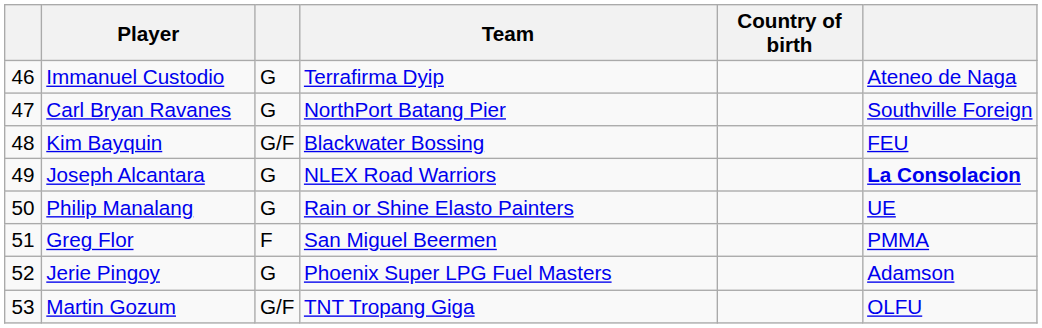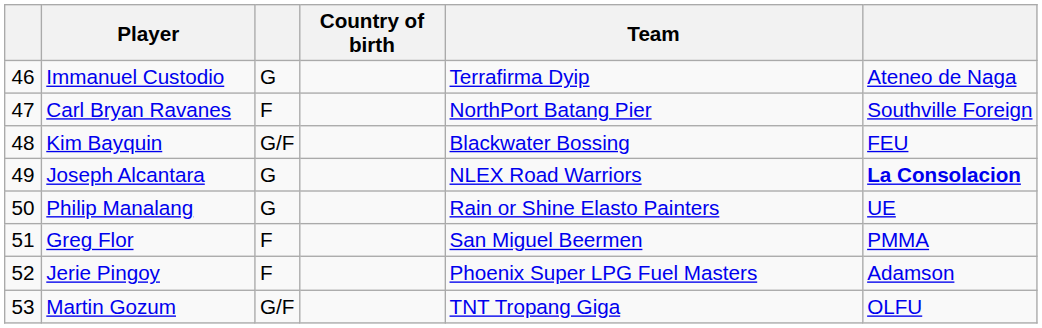 <table class="wikitable plainrowheaders" style="text-align:left; font-size:95%;">
 <tr>
 <th scope="col" style="width:20px;"></th>
 <th scope="col" style="width:150px;">Player</th>
 <th scope="col" style="width:20px;"></th>
+<th scope="col" style="width:100px;">Country of birth</th>
 <th scope="col" style="width:300px;">Team</th>
-<th scope="col" style="width:100px;">Country of birth</th>
 <th scope="col"></th>
 </tr>
 <tr>
 <td align=center>46</td>
 <td><a href='#'>Immanuel Custodio</a></td>
 <td>G</td>
+<td></td>
 <td><a href='#'>Terrafirma Dyip</a></td>
-<td></td>
 <td><a href='#'>Ateneo de Naga</a></td>
 </tr>
 <tr>
 <td align=center>47</td>
 <td><a href='#'>Carl Bryan Ravanes</a></td>
-<td>G</td>
+<td>F</td>
+<td></td>
 <td><a href='#'>NorthPort Batang Pier</a></td>
-<td></td>
 <td><a href='#'>Southville Foreign</a></td>
 </tr>
 <tr>
 <td align=center>48</td>
 <td><a href='#'>Kim Bayquin</a></td>
 <td>G/F</td>
+<td></td>
 <td><a href='#'>Blackwater Bossing</a></td>
-<td></td>
 <td><a href='#'>FEU</a></td>
 </tr>
 <tr>
 <td align=center>49</td>
 <td><a href='#'>Joseph Alcantara</a></td>
 <td>G</td>
+<td></td>
 <td><a href='#'>NLEX Road Warriors</a></td>
-<td></td>
 <td><strong><a href='#'>La Consolacion</a></strong></td>
 </tr>
 <tr>
 <td align=center>50</td>
 <td><a href='#'>Philip Manalang</a></td>
 <td>G</td>
+<td></td>
 <td><a href='#'>Rain or Shine Elasto Painters</a></td>
-<td></td>
 <td><a href='#'>UE</a></td>
 </tr>
 <tr>
 <td align=center>51</td>
 <td><a href='#'>Greg Flor</a></td>
 <td>F</td>
+<td></td>
 <td><a href='#'>San Miguel Beermen</a></td>
-<td></td>
 <td><a href='#'>PMMA</a></td>
 </tr>
 <tr>
 <td align=center>52</td>
 <td><a href='#'>Jerie Pingoy</a></td>
-<td>G</td>
+<td>F</td>
+<td></td>
 <td><a href='#'>Phoenix Super LPG Fuel Masters</a></td>
-<td></td>
 <td><a href='#'>Adamson</a></td>
 </tr>
 <tr>
 <td align=center>53</td>
 <td><a href='#'>Martin Gozum</a></td>
 <td>G/F</td>
+<td></td>
 <td><a href='#'>TNT Tropang Giga</a></td>
-<td></td>
 <td><a href='#'>OLFU</a></td>
 </tr>
 </table>
